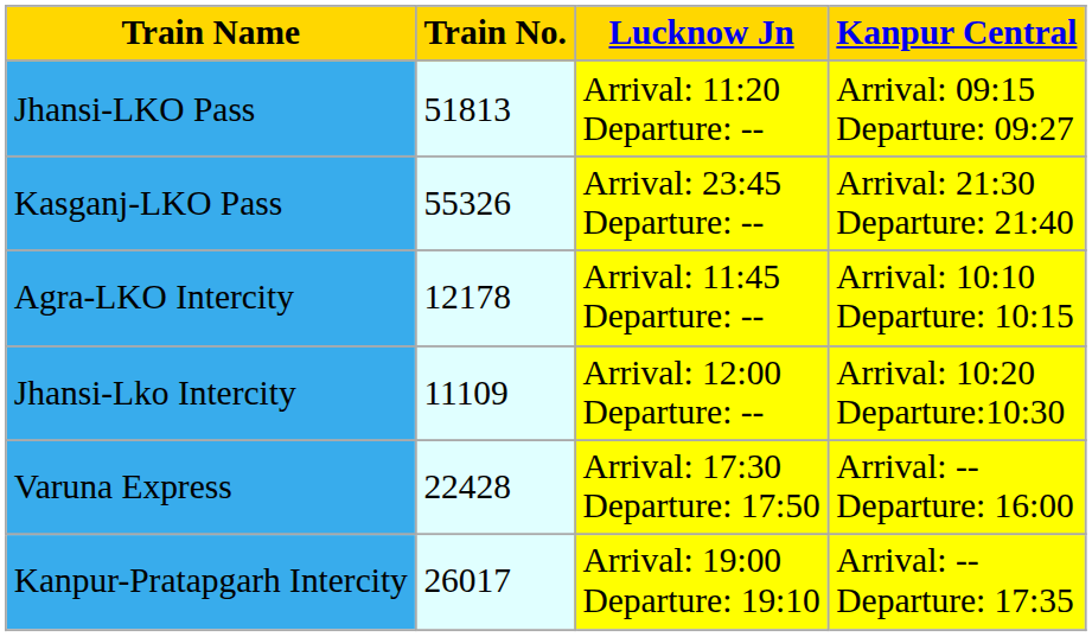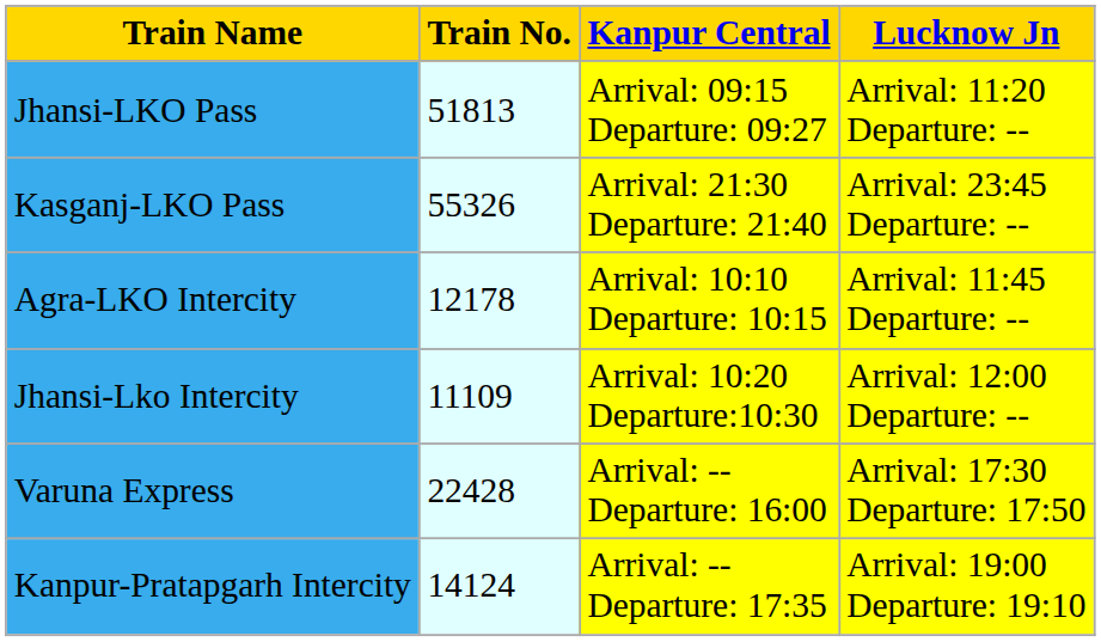 <table class="wikitable sortable" style="background:#ffffff;">
 <tr>
 <th style="background-color:#FFD700">Train Name</th>
 <th ! style="background-color:#FFD700">Train No.</th>
+<th ! style="background-color:#FFD700"><a href='#'>Kanpur Central</a></th>
 <th ! style="background-color:#FFD700"><a href='#'>Lucknow Jn</a></th>
-<th ! style="background-color:#FFD700"><a href='#'>Kanpur Central</a></th>
 </tr>
 <tr>
 <td align="left" style="background-color:#38ACEC">Jhansi-LKO Pass</td>
 <td align="left"  style="background-color:#E0FFFF">51813</td>
+<td align="left" style="background-color:#FFFF00">Arrival: 09:15<br>Departure: 09:27</td>
 <td align="left" style="background-color:#FFFF00">Arrival: 11:20<br>Departure: --</td>
-<td align="left" style="background-color:#FFFF00">Arrival: 09:15<br>Departure: 09:27</td>
 </tr>
 <tr>
 <td align="left" style="background-color:#38ACEC">Kasganj-LKO Pass</td>
 <td align="left"  style="background-color:#E0FFFF">55326</td>
+<td align="left" style="background-color:#FFFF00">Arrival: 21:30<br>Departure: 21:40</td>
 <td align="left" style="background-color:#FFFF00">Arrival: 23:45<br>Departure: --</td>
-<td align="left" style="background-color:#FFFF00">Arrival: 21:30<br>Departure: 21:40</td>
 </tr>
 <tr>
 <td align="left" style="background-color:#38ACEC">Agra-LKO Intercity</td>
 <td align="left"  style="background-color:#E0FFFF">12178</td>
+<td align="left" style="background-color:#FFFF00">Arrival: 10:10<br>Departure: 10:15</td>
 <td align="left" style="background-color:#FFFF00">Arrival: 11:45<br>Departure:  --</td>
-<td align="left" style="background-color:#FFFF00">Arrival: 10:10<br>Departure: 10:15</td>
 </tr>
 <tr>
 <td align="left" style="background-color:#38ACEC">Jhansi-Lko Intercity</td>
 <td align="left"  style="background-color:#E0FFFF">11109</td>
+<td align="left" style="background-color:#FFFF00">Arrival: 10:20<br> Departure:10:30</td>
 <td align="left" style="background-color:#FFFF00">Arrival: 12:00<br> Departure:  --</td>
-<td align="left" style="background-color:#FFFF00">Arrival: 10:20<br> Departure:10:30</td>
 </tr>
 <tr>
 <td align="left" style="background-color:#38ACEC">Varuna Express</td>
 <td align="left"  style="background-color:#E0FFFF">22428</td>
+<td align="left" style="background-color:#FFFF00">Arrival: --<br>Departure: 16:00</td>
 <td align="left" style="background-color:#FFFF00">Arrival: 17:30<br>Departure: 17:50</td>
-<td align="left" style="background-color:#FFFF00">Arrival: --<br>Departure: 16:00</td>
 </tr>
 <tr>
 <td align="left" style="background-color:#38ACEC">Kanpur-Pratapgarh Intercity</td>
-<td align="left" style="background-color:#E0FFFF">26017</td>
+<td align="left" style="background-color:#E0FFFF">14124</td>
+<td align="left" style="background-color:#FFFF00">Arrival: --<br> Departure: 17:35</td>
 <td align="left" style="background-color:#FFFF00">Arrival: 19:00<br>Departure: 19:10</td>
-<td align="left" style="background-color:#FFFF00">Arrival: --<br> Departure: 17:35</td>
 </tr>
 </table>
